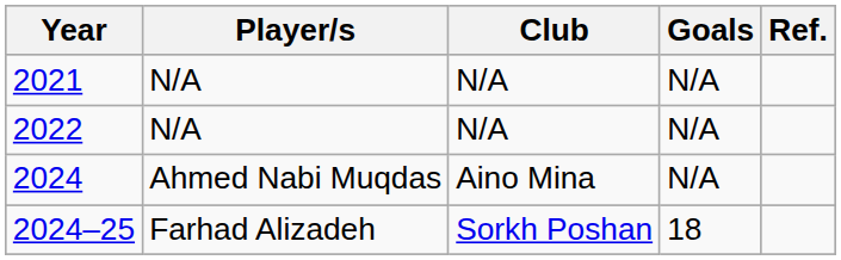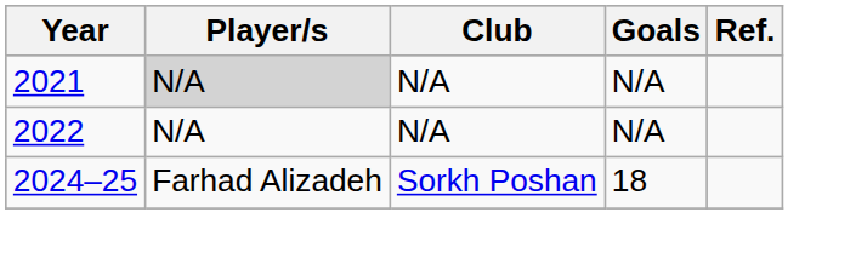 <table class="wikitable">
 <tr>
 <th>Year</th>
 <th>Player/s</th>
 <th>Club</th>
 <th>Goals</th>
 <th>Ref.</th>
 </tr>
 <tr>
 <td><a href='#'>2021</a></td>
-<td style="text-align:left;">N/A</td>
+<td style="background: lightgrey; text-align:left;">N/A</td>
 <td>N/A</td>
 <td>N/A</td>
 <td></td>
 </tr>
 <tr>
 <td><a href='#'>2022</a></td>
 <td style="text-align:left;">N/A</td>
 <td>N/A</td>
 <td>N/A</td>
 <td></td>
 </tr>
 <tr>
-<td><a href='#'>2024</a></td>
-<td style="text-align:left;"> Ahmed Nabi Muqdas</td>
-<td>Aino Mina</td>
-<td>N/A</td>
-<td></td>
-</tr>
-<tr>
 <td><a href='#'>2024–25</a></td>
 <td style="text-align:left;">  Farhad Alizadeh</td>
 <td><a href='#'>Sorkh Poshan</a></td>
 <td>18</td>
 <td></td>
 </tr>
 </table>
